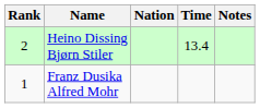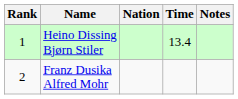 <table class="wikitable sortable" style="text-align:center">
 <tr>
 <th>Rank</th>
 <th>Name</th>
 <th>Nation</th>
 <th>Time</th>
 <th>Notes</th>
 </tr>
 <tr style="background:#cfc;">
-<td>2</td>
+<td>1</td>
 <td align=left><a href='#'>Heino Dissing</a><br><a href='#'>Bjørn Stiler</a></td>
 <td align=left></td>
 <td>13.4</td>
 <td></td>
 </tr>
 <tr>
-<td>1</td>
+<td>2</td>
 <td align=left><a href='#'>Franz Dusika</a><br><a href='#'>Alfred Mohr</a></td>
 <td align=left></td>
 <td></td>
 <td></td>
 </tr>
 </table>
